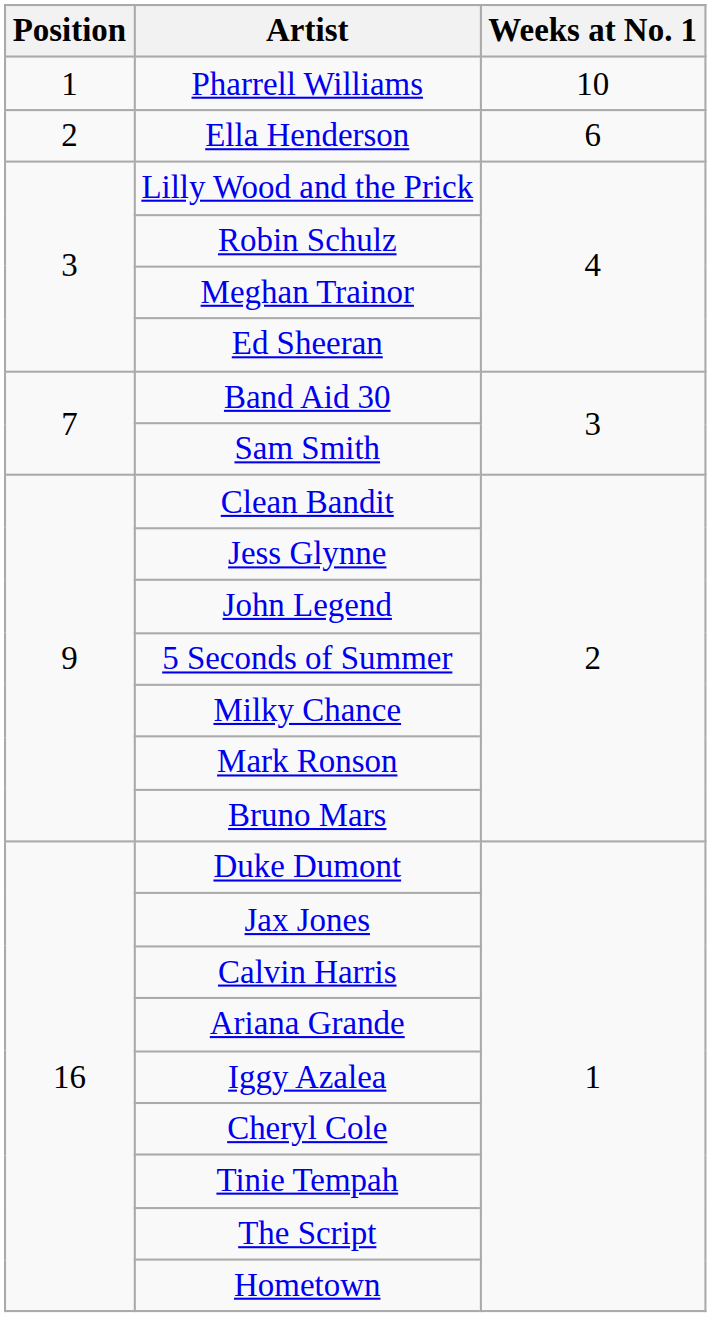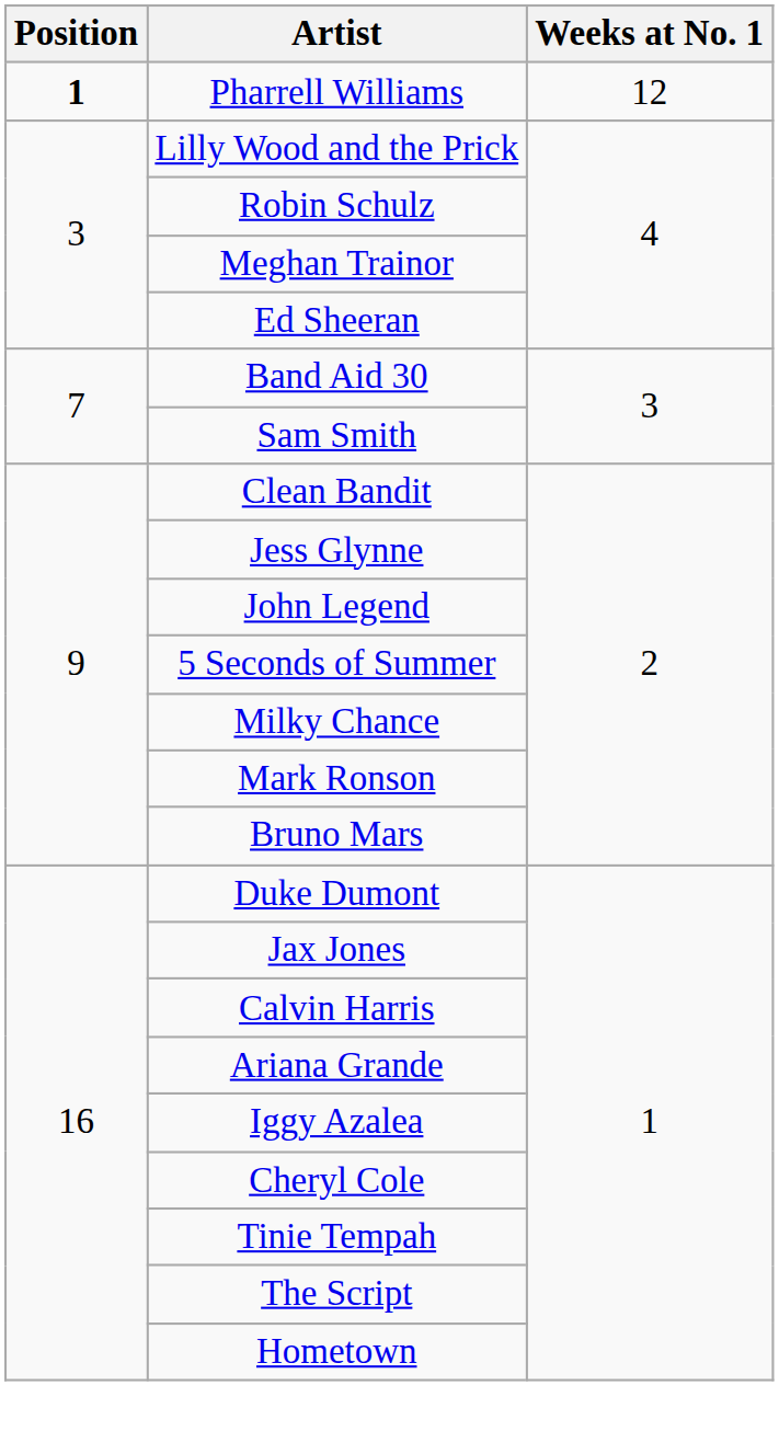 <table class="wikitable">
 <tr>
 <th style align=centre>Position</th>
 <th style align=centre>Artist</th>
 <th style align=centre>Weeks at No. 1</th>
 </tr>
 <tr>
-<td align=center>1</td>
+<td align=center><strong>1</strong></td>
 <td align=center><a href='#'>Pharrell Williams</a></td>
-<td align=center>10</td>
-</tr>
-<tr>
-<td align=center>2</td>
-<td align=center><a href='#'>Ella Henderson</a></td>
-<td align=center>6</td>
+<td align=center>12</td>
 </tr>
 <tr>
 <td align=center rowspan=4>3</td>
 <td align=center><a href='#'>Lilly Wood and the Prick</a></td>
 <td align=center rowspan=4>4</td>
 </tr>
 <tr>
 <td align=center><a href='#'>Robin Schulz</a></td>
 </tr>
 <tr>
 <td align=center><a href='#'>Meghan Trainor</a></td>
 </tr>
 <tr>
 <td align=center><a href='#'>Ed Sheeran</a></td>
 </tr>
 <tr>
 <td align=center rowspan=2>7</td>
 <td align=center><a href='#'>Band Aid 30</a></td>
 <td align=center rowspan=2>3</td>
 </tr>
 <tr>
 <td align=center><a href='#'>Sam Smith</a></td>
 </tr>
 <tr>
 <td align=center rowspan=7>9</td>
 <td align=center><a href='#'>Clean Bandit</a></td>
 <td align=center rowspan=7>2</td>
 </tr>
 <tr>
 <td align=center><a href='#'>Jess Glynne</a></td>
 </tr>
 <tr>
 <td align=center><a href='#'>John Legend</a></td>
 </tr>
 <tr>
 <td align=center><a href='#'>5 Seconds of Summer</a></td>
 </tr>
 <tr>
 <td align=center><a href='#'>Milky Chance</a></td>
 </tr>
 <tr>
 <td align=center><a href='#'>Mark Ronson</a></td>
 </tr>
 <tr>
 <td align=center><a href='#'>Bruno Mars</a></td>
 </tr>
 <tr>
 <td align=center rowspan=9>16</td>
 <td align=center><a href='#'>Duke Dumont</a></td>
 <td align=center rowspan=9>1</td>
 </tr>
 <tr>
 <td align=center><a href='#'>Jax Jones</a></td>
 </tr>
 <tr>
 <td align=center><a href='#'>Calvin Harris</a></td>
 </tr>
 <tr>
 <td align=center><a href='#'>Ariana Grande</a></td>
 </tr>
 <tr>
 <td align=center><a href='#'>Iggy Azalea</a></td>
 </tr>
 <tr>
 <td align=center><a href='#'>Cheryl Cole</a></td>
 </tr>
 <tr>
 <td align=center><a href='#'>Tinie Tempah</a></td>
 </tr>
 <tr>
 <td align=center><a href='#'>The Script</a></td>
 </tr>
 <tr>
 <td align=center><a href='#'>Hometown</a></td>
 </tr>
 </table>
